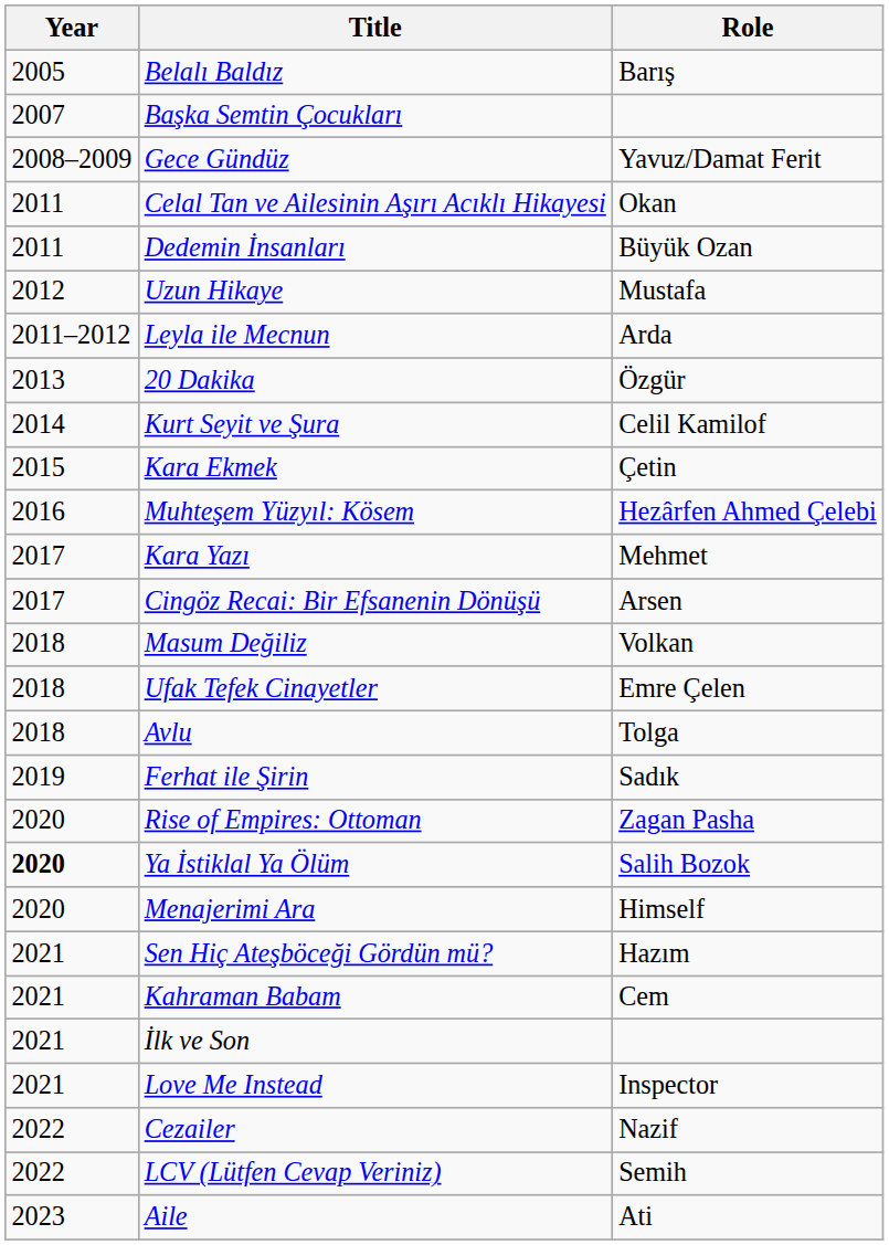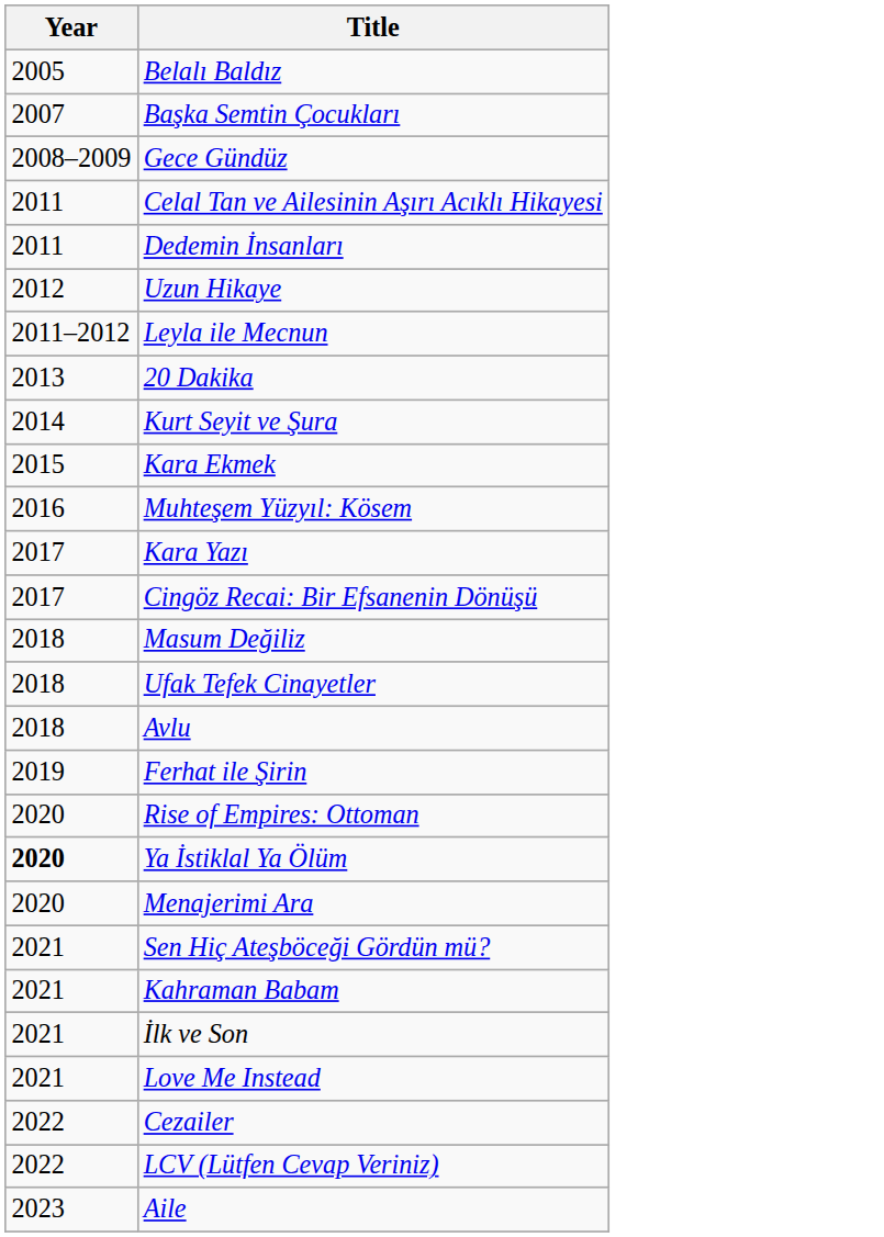 <table class="wikitable" style="font-size: 90%;">
 <tr>
 <th>Year</th>
 <th>Title</th>
-<th>Role</th>
 </tr>
 <tr>
 <td>2005</td>
 <td><em><a href='#'>Belalı Baldız</a></em></td>
-<td>Barış</td>
 </tr>
 <tr>
 <td>2007</td>
 <td><em><a href='#'>Başka Semtin Çocukları</a></em></td>
-<td></td>
 </tr>
 <tr>
 <td>2008–2009</td>
 <td><em><a href='#'>Gece Gündüz</a></em></td>
-<td>Yavuz/Damat Ferit</td>
 </tr>
 <tr>
 <td>2011</td>
 <td><em><a href='#'>Celal Tan ve Ailesinin Aşırı Acıklı Hikayesi</a></em></td>
-<td>Okan</td>
 </tr>
 <tr>
 <td>2011</td>
 <td><em><a href='#'>Dedemin İnsanları</a></em></td>
-<td>Büyük Ozan</td>
 </tr>
 <tr>
 <td>2012</td>
 <td><em><a href='#'>Uzun Hikaye</a></em></td>
-<td>Mustafa</td>
 </tr>
 <tr>
 <td>2011–2012</td>
 <td><em><a href='#'>Leyla ile Mecnun</a></em></td>
-<td>Arda</td>
 </tr>
 <tr>
 <td>2013</td>
 <td><em><a href='#'>20 Dakika</a></em></td>
-<td>Özgür</td>
 </tr>
 <tr>
 <td>2014</td>
 <td><em><a href='#'>Kurt Seyit ve Şura</a></em></td>
-<td>Celil Kamilof</td>
 </tr>
 <tr>
 <td>2015</td>
 <td><em><a href='#'>Kara Ekmek</a></em></td>
-<td>Çetin</td>
 </tr>
 <tr>
 <td>2016</td>
 <td><em><a href='#'>Muhteşem Yüzyıl: Kösem</a></em></td>
-<td><a href='#'>Hezârfen Ahmed Çelebi</a></td>
 </tr>
 <tr>
 <td>2017</td>
 <td><em><a href='#'>Kara Yazı</a></em></td>
-<td>Mehmet</td>
 </tr>
 <tr>
 <td>2017</td>
 <td><em><a href='#'>Cingöz Recai: Bir Efsanenin Dönüşü</a></em></td>
-<td>Arsen</td>
 </tr>
 <tr>
 <td>2018</td>
 <td><em><a href='#'>Masum Değiliz</a></em></td>
-<td>Volkan</td>
 </tr>
 <tr>
 <td>2018</td>
 <td><em><a href='#'>Ufak Tefek Cinayetler</a></em></td>
-<td>Emre Çelen</td>
 </tr>
 <tr>
 <td>2018</td>
 <td><em><a href='#'>Avlu</a></em></td>
-<td>Tolga</td>
 </tr>
 <tr>
 <td>2019</td>
 <td><em><a href='#'>Ferhat ile Şirin</a></em></td>
-<td>Sadık</td>
 </tr>
 <tr>
 <td>2020</td>
 <td><em><a href='#'>Rise of Empires: Ottoman</a></em></td>
-<td><a href='#'>Zagan Pasha</a></td>
 </tr>
 <tr>
 <td><strong>2020</strong></td>
 <td><em><a href='#'>Ya İstiklal Ya Ölüm</a></em></td>
-<td><a href='#'>Salih Bozok</a></td>
 </tr>
 <tr>
 <td>2020</td>
 <td><em><a href='#'>Menajerimi Ara</a></em></td>
-<td>Himself</td>
 </tr>
 <tr>
 <td>2021</td>
 <td><em><a href='#'>Sen Hiç Ateşböceği Gördün mü?</a></em></td>
-<td>Hazım</td>
 </tr>
 <tr>
 <td>2021</td>
 <td><em><a href='#'>Kahraman Babam</a></em></td>
-<td>Cem</td>
 </tr>
 <tr>
 <td>2021</td>
 <td><em>İlk ve Son</em></td>
-<td></td>
 </tr>
 <tr>
 <td>2021</td>
 <td><em><a href='#'>Love Me Instead</a></em></td>
-<td>Inspector</td>
 </tr>
 <tr>
 <td>2022</td>
 <td><em><a href='#'>Cezailer</a></em></td>
-<td>Nazif</td>
 </tr>
 <tr>
 <td>2022</td>
 <td><em><a href='#'>LCV (Lütfen Cevap Veriniz)</a></em></td>
-<td>Semih</td>
 </tr>
 <tr>
 <td>2023</td>
 <td><em><a href='#'>Aile</a></em></td>
-<td>Ati</td>
 </tr>
 </table>
